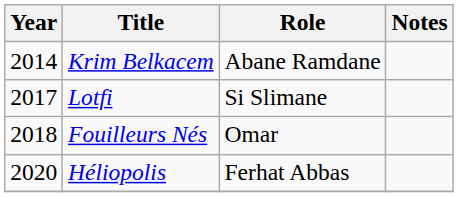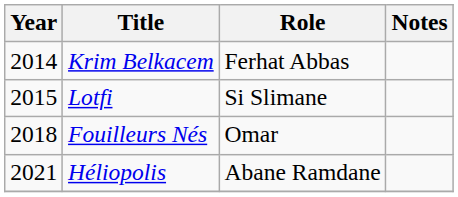 <table class="wikitable sortable">
 <tr>
 <th>Year</th>
 <th>Title</th>
 <th class="unsortable">Role</th>
 <th class="unsortable">Notes</th>
 </tr>
 <tr>
 <td>2014</td>
 <td><em><a href='#'>Krim Belkacem</a></em></td>
-<td>Abane Ramdane</td>
+<td>Ferhat Abbas</td>
 <td></td>
 </tr>
 <tr>
-<td>2017</td>
+<td>2015</td>
 <td><em><a href='#'>Lotfi</a></em></td>
 <td>Si Slimane</td>
 <td></td>
 </tr>
 <tr>
 <td>2018</td>
 <td><em><a href='#'>Fouilleurs Nés</a></em></td>
 <td>Omar</td>
 <td></td>
 </tr>
 <tr>
-<td>2020</td>
+<td>2021</td>
 <td><em><a href='#'>Héliopolis</a></em></td>
-<td>Ferhat Abbas</td>
+<td>Abane Ramdane</td>
 <td></td>
 </tr>
 <tr>
 </tr>
 </table>
